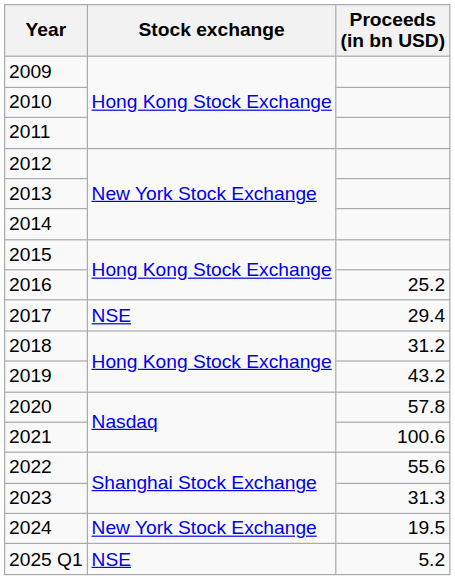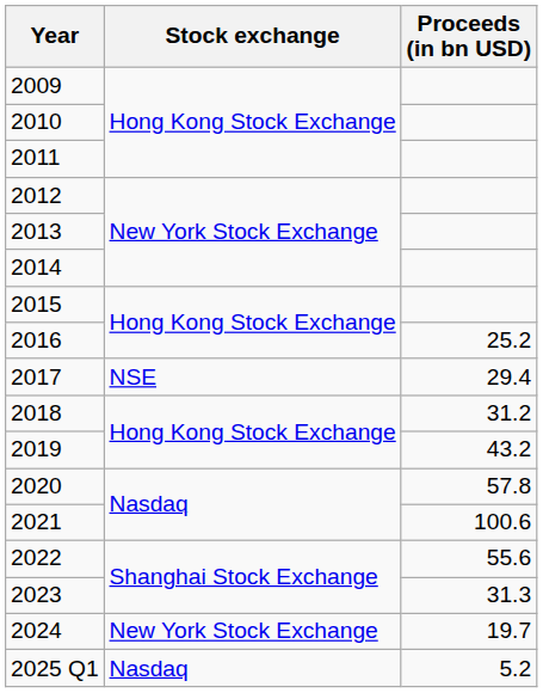 <table class="wikitable sortable">
 <tr>
 <th>Year</th>
 <th>Stock exchange</th>
 <th>Proceeds<br>(in bn USD)</th>
 </tr>
 <tr>
 <td>2009</td>
 <td rowspan="3"><a href='#'>Hong Kong Stock Exchange</a></td>
 <td></td>
 </tr>
 <tr>
 <td>2010</td>
 <td></td>
 </tr>
 <tr>
 <td>2011</td>
 <td></td>
 </tr>
 <tr>
 <td>2012</td>
 <td rowspan="3"><a href='#'>New York Stock Exchange</a></td>
 <td></td>
 </tr>
 <tr>
 <td>2013</td>
 <td></td>
 </tr>
 <tr>
 <td>2014</td>
 <td></td>
 </tr>
 <tr>
 <td>2015</td>
 <td rowspan="2"><a href='#'>Hong Kong Stock Exchange</a></td>
 <td></td>
 </tr>
 <tr>
 <td>2016</td>
 <td style="text-align:right">25.2</td>
 </tr>
 <tr>
 <td>2017</td>
 <td rowspan="1"><a href='#'>NSE</a></td>
 <td style="text-align:right">29.4</td>
 </tr>
 <tr>
 <td>2018</td>
 <td rowspan="2"><a href='#'>Hong Kong Stock Exchange</a></td>
 <td style="text-align:right">31.2</td>
 </tr>
 <tr>
 <td>2019</td>
 <td style="text-align:right">43.2</td>
 </tr>
 <tr>
 <td>2020</td>
 <td rowspan="2"><a href='#'>Nasdaq</a></td>
 <td style="text-align:right">57.8</td>
 </tr>
 <tr>
 <td>2021</td>
 <td style="text-align:right">100.6</td>
 </tr>
 <tr>
 <td>2022</td>
 <td rowspan="2"><a href='#'>Shanghai Stock Exchange</a></td>
 <td style="text-align:right">55.6</td>
 </tr>
 <tr>
 <td>2023</td>
 <td style="text-align:right">31.3</td>
 </tr>
 <tr>
 <td>2024</td>
 <td><a href='#'>New York Stock Exchange</a></td>
-<td style="text-align:right">19.5</td>
+<td style="text-align:right">19.7</td>
 </tr>
 <tr>
 <td>2025 Q1</td>
-<td rowspan="1"><a href='#'>NSE</a></td>
+<td rowspan="1"><a href='#'>Nasdaq</a></td>
 <td style="text-align:right">5.2</td>
 </tr>
 </table>
